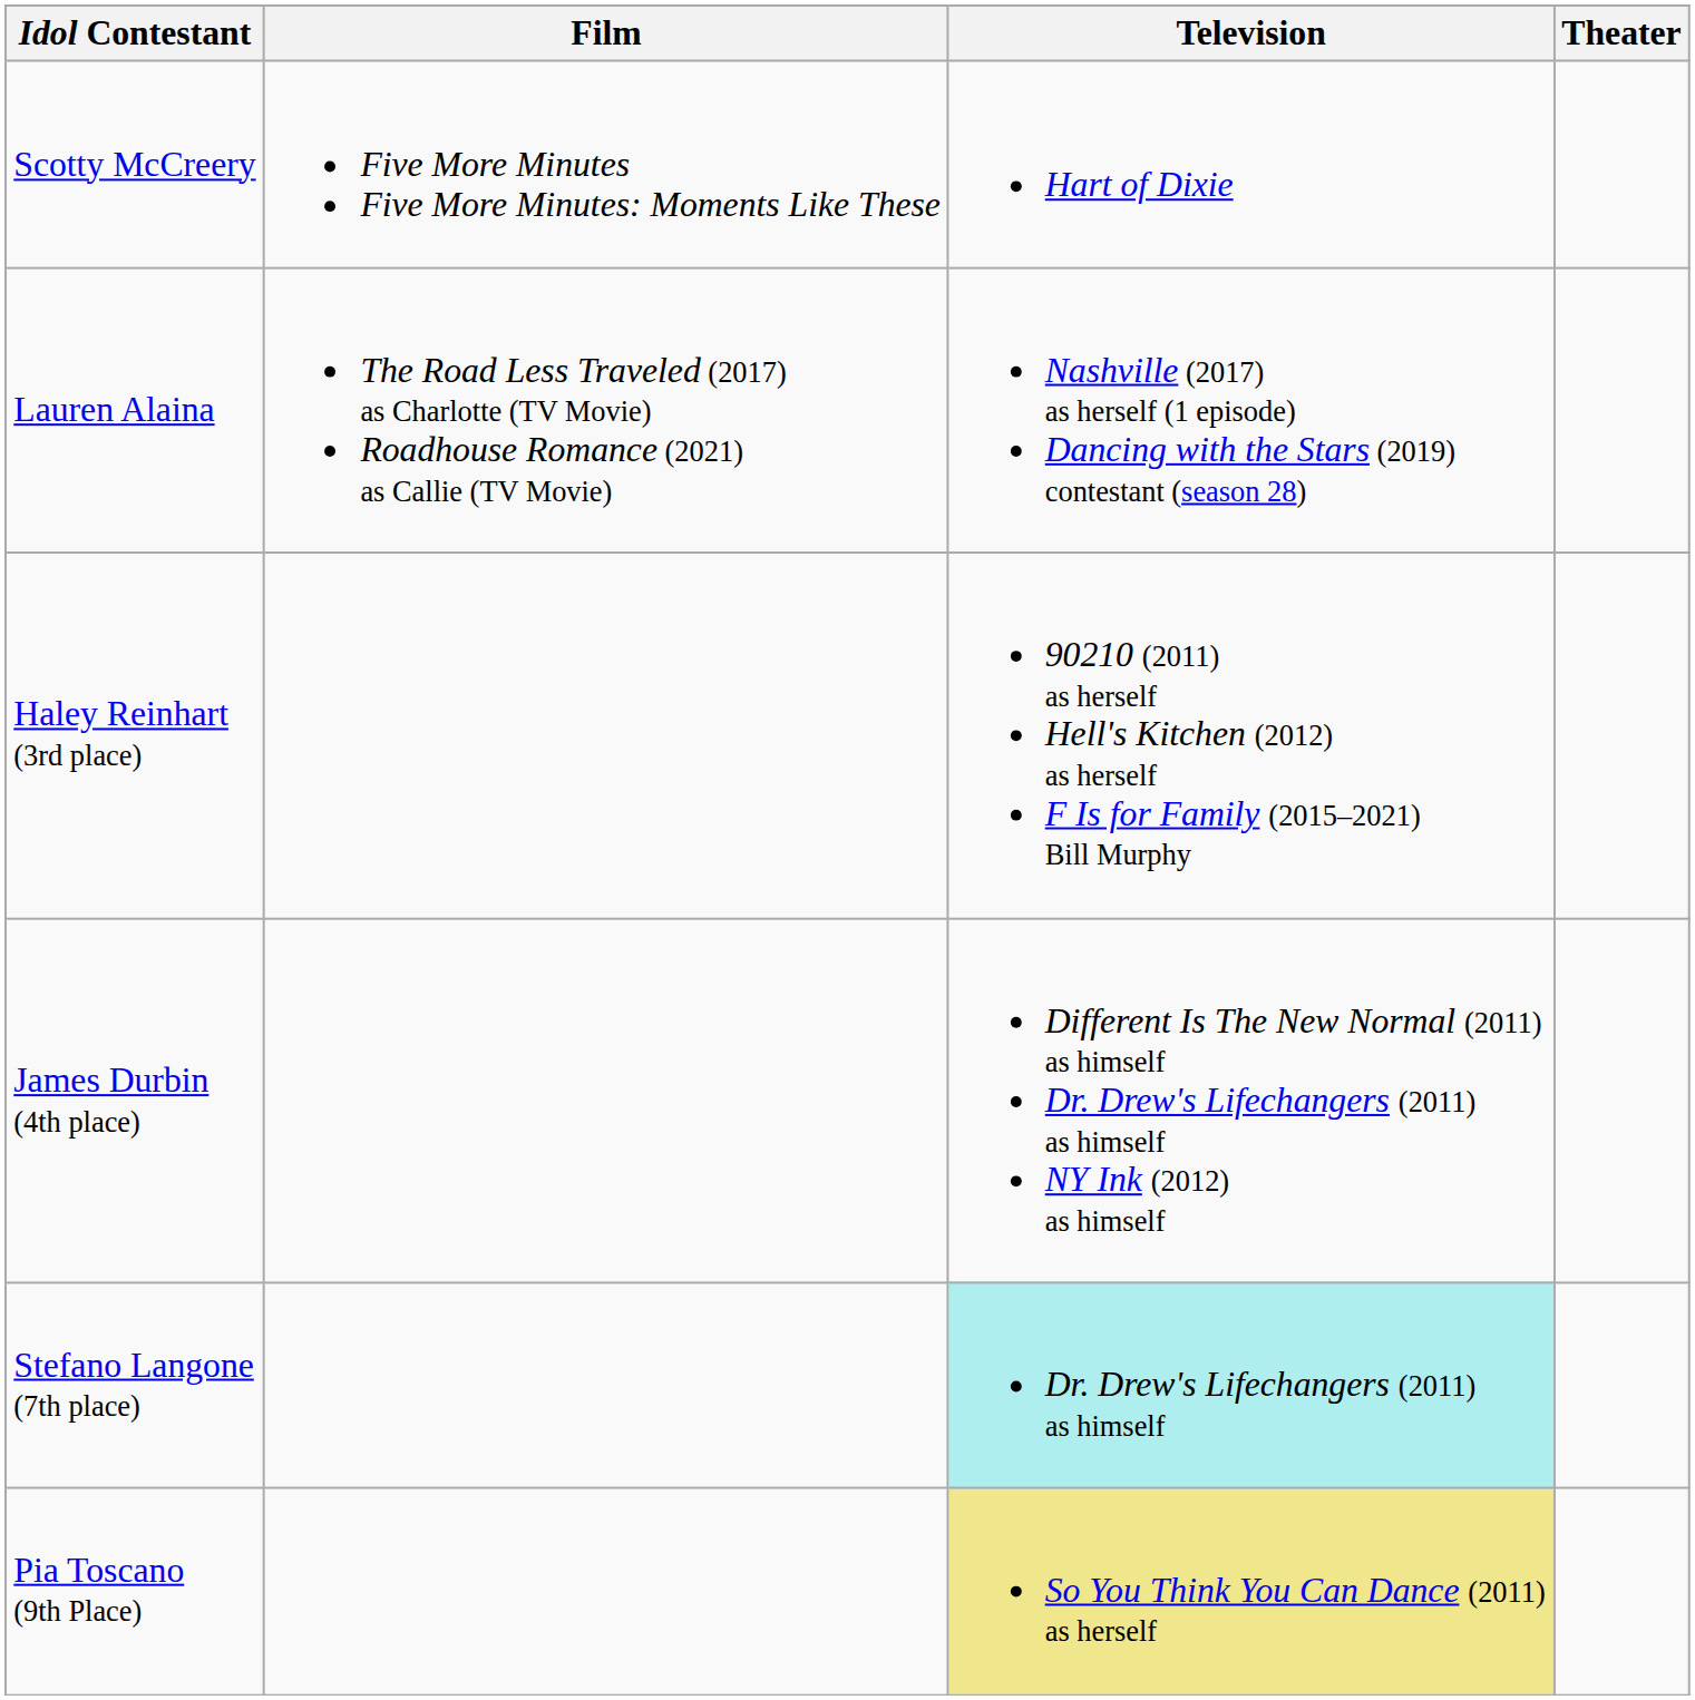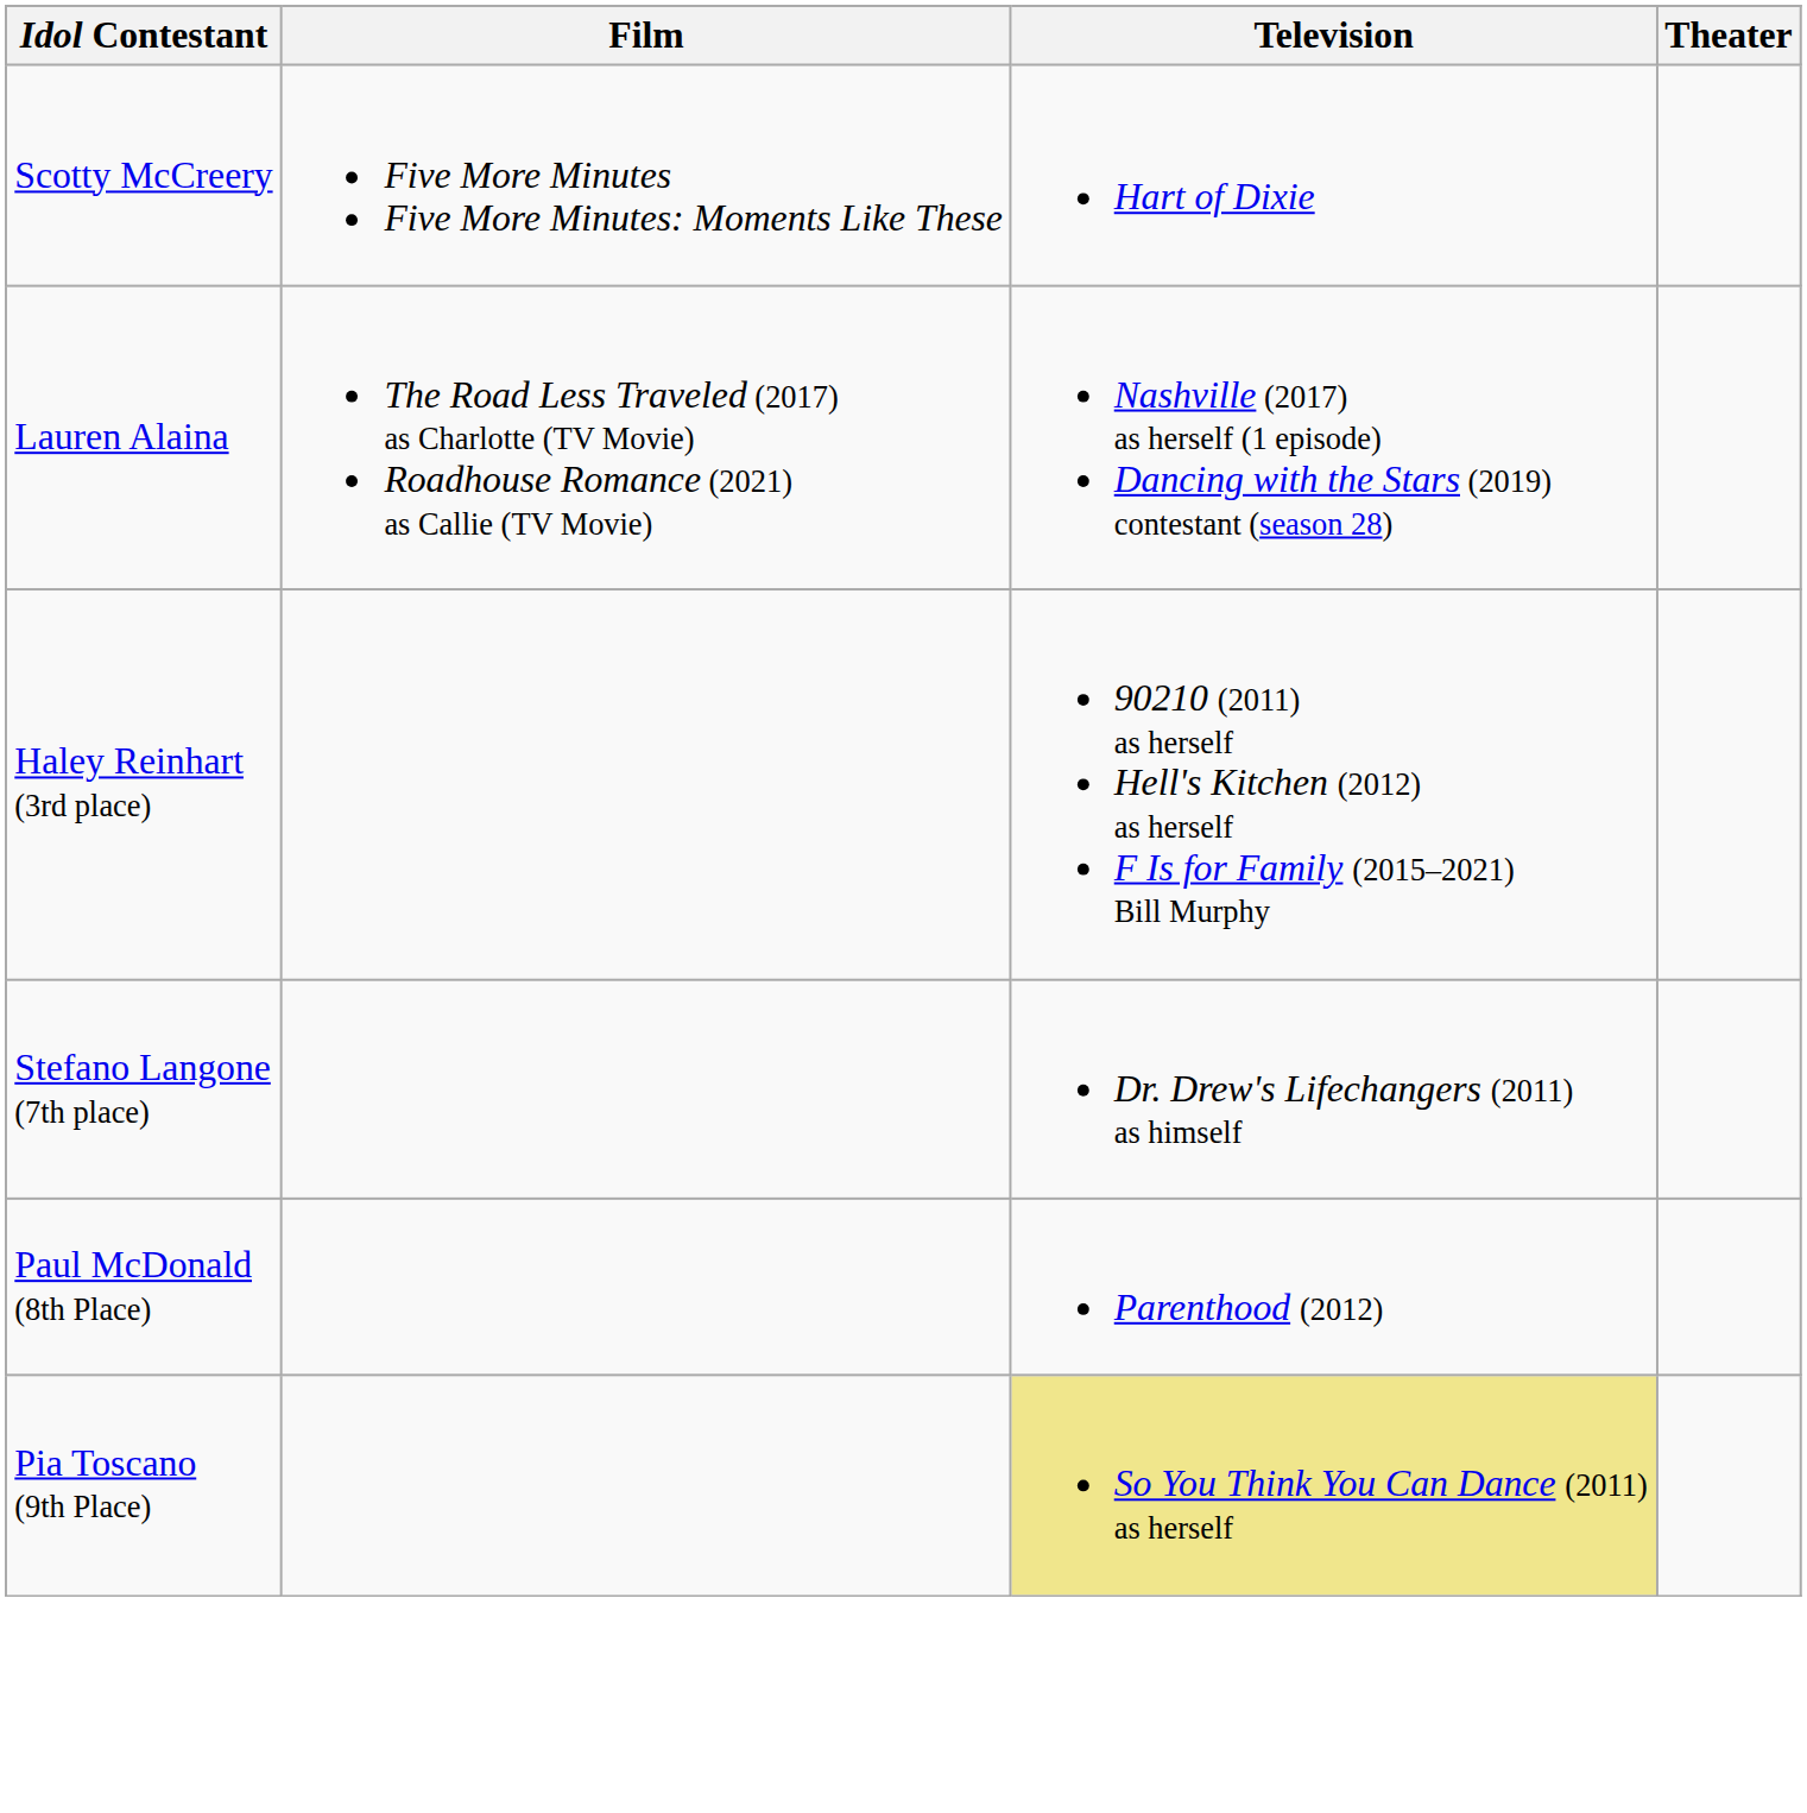 <table class="wikitable">
 <tr>
 <th><em>Idol</em> Contestant</th>
 <th>Film</th>
 <th>Television</th>
 <th>Theater</th>
 </tr>
 <tr>
 <td><a href='#'>Scotty McCreery</a><br></td>
 <td><br><ul><li><em>Five More Minutes</em> </li><li><em>Five More Minutes: Moments Like These</em> </li></ul></td>
 <td><br><ul><li><em><a href='#'>Hart of Dixie</a></em> </li></ul></td>
 <td></td>
 </tr>
 <tr>
 <td><a href='#'>Lauren Alaina</a><br></td>
 <td><br><ul><li><em>The Road Less Traveled</em><small> (2017)<br>as Charlotte (TV Movie)</small></li><li><em>Roadhouse Romance</em><small> (2021)<br>as Callie (TV Movie)</small></li></ul></td>
 <td><br><ul><li><em><a href='#'>Nashville</a></em><small> (2017)<br>as herself (1 episode)</small></li><li><em><a href='#'>Dancing with the Stars</a></em><small> (2019)<br>contestant (<a href='#'>season 28</a>)</small></li></ul></td>
 <td></td>
 </tr>
 <tr>
 <td><a href='#'>Haley Reinhart</a><br><small>(3rd place)</small></td>
 <td></td>
 <td><br><ul><li><em>90210</em> <small>(2011)<br>as herself</small></li><li><em>Hell's Kitchen</em> <small>(2012)<br>as herself</small></li><li><em><a href='#'>F Is for Family</a></em> <small>(2015–2021)<br>Bill Murphy</small></li></ul></td>
 <td></td>
 </tr>
 <tr>
-<td><a href='#'>James Durbin</a><br><small>(4th place)</small></td>
+<td><a href='#'>Stefano Langone</a><br><small>(7th place)</small></td>
 <td></td>
-<td><br><ul><li><em>Different Is The New Normal</em> <small>(2011)<br>as himself</small></li><li><em> <a href='#'>Dr. Drew's Lifechangers</a></em> <small>(2011)<br>as himself</small></li><li><em> <a href='#'>NY Ink</a></em> <small>(2012)<br>as himself</small></li></ul></td>
+<td><br><ul><li><em> Dr. Drew's Lifechangers</em> <small>(2011)<br>as himself</small></li></ul></td>
 <td></td>
 </tr>
 <tr>
-<td><a href='#'>Stefano Langone</a><br><small>(7th place)</small></td>
+<td><a href='#'>Paul McDonald</a><br><small>(8th Place)</small></td>
 <td></td>
-<td style="background: paleturquoise;"><br><ul><li><em> Dr. Drew's Lifechangers</em> <small>(2011)<br>as himself</small></li></ul></td>
+<td><br><ul><li><em><a href='#'>Parenthood</a></em> <small>(2012)</small></li></ul></td>
 <td></td>
 </tr>
 <tr>
 <td><a href='#'>Pia Toscano</a><br><small>(9th Place)</small></td>
 <td></td>
 <td style="background: khaki;"><br><ul><li><em><a href='#'>So You Think You Can Dance</a></em> <small>(2011)<br>as herself</small></li></ul></td>
 <td></td>
 </tr>
 </table>
